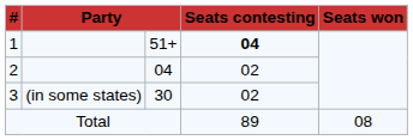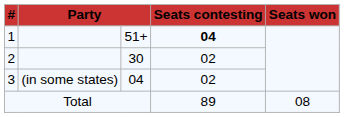 <table class="wikitable sortable" style="background-color:#F4F9FF;">
 <tr>
 <th style="background-color:#CC3333">#</th>
 <th style="background-color:#CC3333" colspan=2>Party</th>
 <th style="background-color:#CC3333">Seats contesting</th>
 <th style="background-color:#CC3333">Seats won</th>
 </tr>
 <tr>
 <td align=center>1</td>
 <td></td>
 <td style="text-align:center;">51+</td>
 <td style="text-align:center;"><strong>04</strong></td>
 </tr>
 <tr>
 <td align=center>2</td>
 <td></td>
-<td style="text-align:center;">04</td>
+<td style="text-align:center;">30</td>
 <td style="text-align:center;">02</td>
 </tr>
 <tr>
 <td align=center>3</td>
 <td> (in some states)</td>
-<td style="text-align:center;">30</td>
+<td style="text-align:center;">04</td>
 <td style="text-align:center;">02</td>
 </tr>
 <tr>
 <td style="text-align:center;"colspan=3>Total</td>
 <td style="text-align:center;">89</td>
 <td style="text-align:center;">08</td>
 </tr>
 </table>
